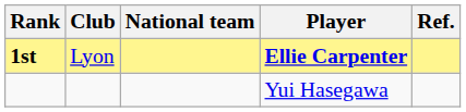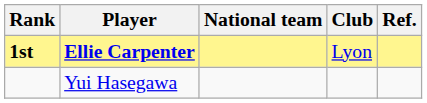 <table class="wikitable">
 <tr>
 <th>Rank</th>
+<th>Player</th>
+<th>National team</th>
 <th>Club</th>
-<th>National team</th>
-<th>Player</th>
 <th>Ref.</th>
 </tr>
 <tr bgcolor="#FFF68F">
 <td><strong>1st</strong></td>
+<td><strong><a href='#'>Ellie Carpenter</a></strong></td>
+<td><strong></strong></td>
 <td> <a href='#'>Lyon</a></td>
-<td><strong></strong></td>
-<td><strong><a href='#'>Ellie Carpenter</a></strong></td>
 <td></td>
 </tr>
 <tr>
 <td></td>
+<td><a href='#'>Yui Hasegawa</a></td>
 <td></td>
 <td></td>
-<td><a href='#'>Yui Hasegawa</a></td>
 <td></td>
 </tr>
 </table>
